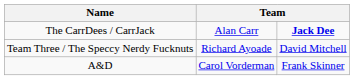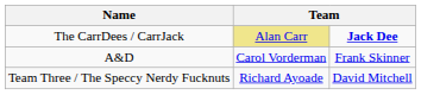 <table class="wikitable" style="text-align:center">
 <tr>
 <th scope="col">Name</th>
 <th colspan="2">Team</th>
 </tr>
 <tr>
 <td>The CarrDees / CarrJack</td>
-<td><a href='#'>Alan Carr</a></td>
+<td style="background: khaki;"><a href='#'>Alan Carr</a></td>
 <td><strong><a href='#'>Jack Dee</a></strong></td>
+</tr>
+<tr>
+<td>A&D</td>
+<td><a href='#'>Carol Vorderman</a></td>
+<td><a href='#'>Frank Skinner</a></td>
 </tr>
 <tr>
 <td>Team Three / The Speccy Nerdy Fucknuts</td>
 <td><a href='#'>Richard Ayoade</a></td>
 <td><a href='#'>David Mitchell</a></td>
 </tr>
-<tr>
-<td>A&D</td>
-<td><a href='#'>Carol Vorderman</a></td>
-<td><a href='#'>Frank Skinner</a></td>
-</tr>
 </table>
